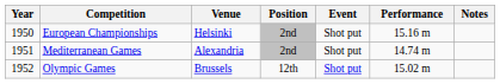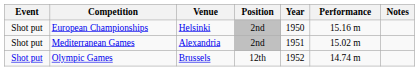 <table class="wikitable" width=50% style="font-size:90%; text-align:center;">
 <tr>
-<th>Year</th>
+<th>Event</th>
 <th>Competition</th>
 <th>Venue</th>
 <th>Position</th>
-<th>Event</th>
+<th>Year</th>
 <th>Performance</th>
 <th>Notes</th>
 </tr>
 <tr>
-<td>1950</td>
+<td>Shot put</td>
 <td align=left><a href='#'>European Championships</a></td>
 <td align=left> <a href='#'>Helsinki</a></td>
 <td style="background:silver;">2nd</td>
-<td>Shot put</td>
+<td>1950</td>
 <td>15.16 m</td>
 <td></td>
 </tr>
 <tr>
-<td>1951</td>
+<td>Shot put</td>
 <td align=left><a href='#'>Mediterranean Games</a></td>
 <td align=left> <a href='#'>Alexandria</a></td>
 <td style="background:silver;">2nd</td>
-<td>Shot put</td>
+<td>1951</td>
+<td>15.02 m</td>
+<td></td>
+</tr>
+<tr>
+<td><a href='#'>Shot put</a></td>
+<td align=left><a href='#'>Olympic Games</a></td>
+<td align=left> <a href='#'>Brussels</a></td>
+<td>12th</td>
+<td>1952</td>
 <td>14.74 m</td>
 <td></td>
 </tr>
-<tr>
-<td>1952</td>
-<td align=left><a href='#'>Olympic Games</a></td>
-<td align=left> <a href='#'>Brussels</a></td>
-<td>12th</td>
-<td><a href='#'>Shot put</a></td>
-<td>15.02 m</td>
-<td></td>
-</tr>
 </table>
